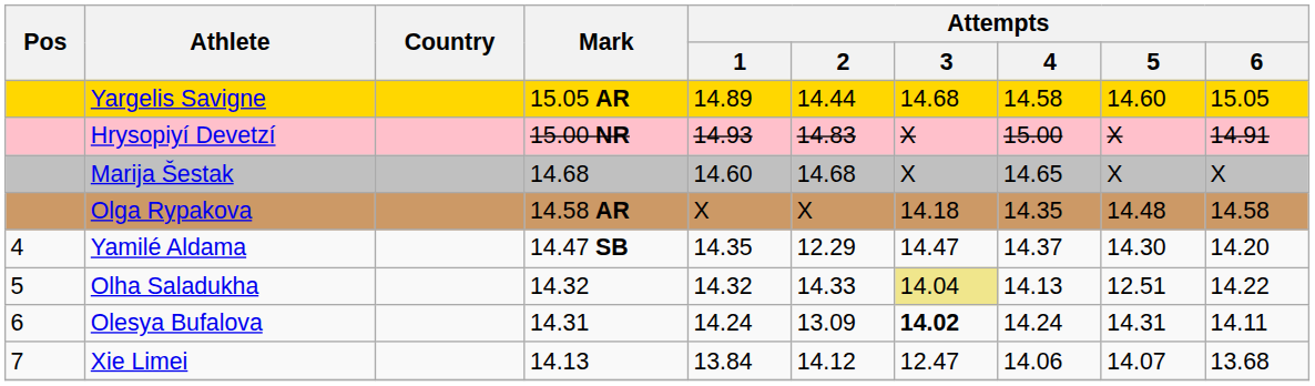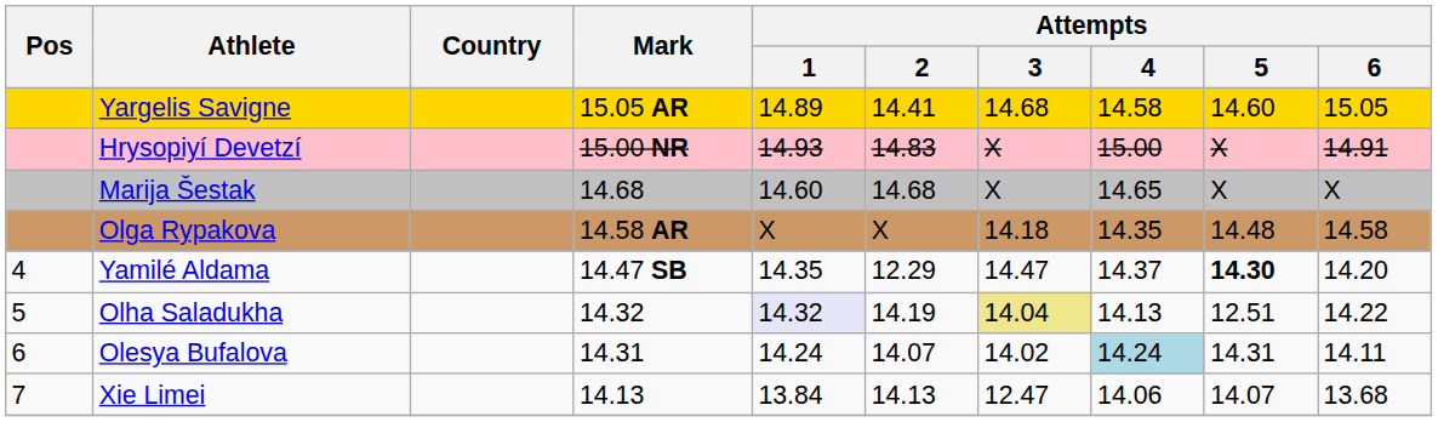 <table class="wikitable" width=70%>
 <tr>
 <th rowspan=2>Pos</th>
 <th rowspan=2>Athlete</th>
 <th rowspan=2>Country</th>
 <th rowspan=2>Mark</th>
 <th colspan=6>Attempts</th>
 </tr>
 <tr>
 <th>1</th>
 <th>2</th>
 <th>3</th>
 <th>4</th>
 <th>5</th>
 <th>6</th>
 </tr>
 <tr bgcolor=gold>
 <td></td>
 <td><a href='#'>Yargelis Savigne</a></td>
 <td></td>
 <td>15.05 <strong>AR</strong></td>
 <td>14.89</td>
-<td>14.44</td>
+<td>14.41</td>
 <td>14.68</td>
 <td>14.58</td>
 <td>14.60</td>
 <td>15.05</td>
 </tr>
 <tr bgcolor=pink>
 <td></td>
 <td><a href='#'>Hrysopiyí Devetzí</a></td>
 <td></td>
 <td><s>15.00 <strong>NR</strong> </s></td>
 <td><s>14.93 </s></td>
 <td><s>14.83 </s></td>
 <td><s>X </s></td>
 <td><s>15.00 </s></td>
 <td><s>X </s></td>
 <td><s>14.91 </s></td>
 </tr>
 <tr bgcolor=silver>
 <td></td>
 <td><a href='#'>Marija Šestak</a></td>
 <td></td>
 <td>14.68</td>
 <td>14.60</td>
 <td>14.68</td>
 <td>X</td>
 <td>14.65</td>
 <td>X</td>
 <td>X</td>
 </tr>
 <tr bgcolor=cc9966>
 <td></td>
 <td><a href='#'>Olga Rypakova</a></td>
 <td></td>
 <td>14.58 <strong>AR</strong></td>
 <td>X</td>
 <td>X</td>
 <td>14.18</td>
 <td>14.35</td>
 <td>14.48</td>
 <td>14.58</td>
 </tr>
 <tr>
 <td>4</td>
 <td><a href='#'>Yamilé Aldama</a></td>
 <td></td>
 <td>14.47 <strong>SB</strong></td>
 <td>14.35</td>
 <td>12.29</td>
 <td>14.47</td>
 <td>14.37</td>
-<td>14.30</td>
+<td><strong>14.30</strong></td>
 <td>14.20</td>
 </tr>
 <tr>
 <td>5</td>
 <td><a href='#'>Olha Saladukha</a></td>
 <td></td>
 <td>14.32</td>
-<td>14.32</td>
-<td>14.33</td>
+<td style="background: lavender;">14.32</td>
+<td>14.19</td>
 <td style="background: khaki;">14.04</td>
 <td>14.13</td>
 <td>12.51</td>
 <td>14.22</td>
 </tr>
 <tr>
 <td>6</td>
 <td><a href='#'>Olesya Bufalova</a></td>
 <td></td>
 <td>14.31</td>
 <td>14.24</td>
-<td>13.09</td>
-<td><strong>14.02</strong></td>
-<td>14.24</td>
+<td>14.07</td>
+<td>14.02</td>
+<td style="background: lightblue;">14.24</td>
 <td>14.31</td>
 <td>14.11</td>
 </tr>
 <tr>
 <td>7</td>
 <td><a href='#'>Xie Limei</a></td>
 <td></td>
 <td>14.13</td>
 <td>13.84</td>
-<td>14.12</td>
+<td>14.13</td>
 <td>12.47</td>
 <td>14.06</td>
 <td>14.07</td>
 <td>13.68</td>
 </tr>
 <tr>
 </tr>
 </table>
